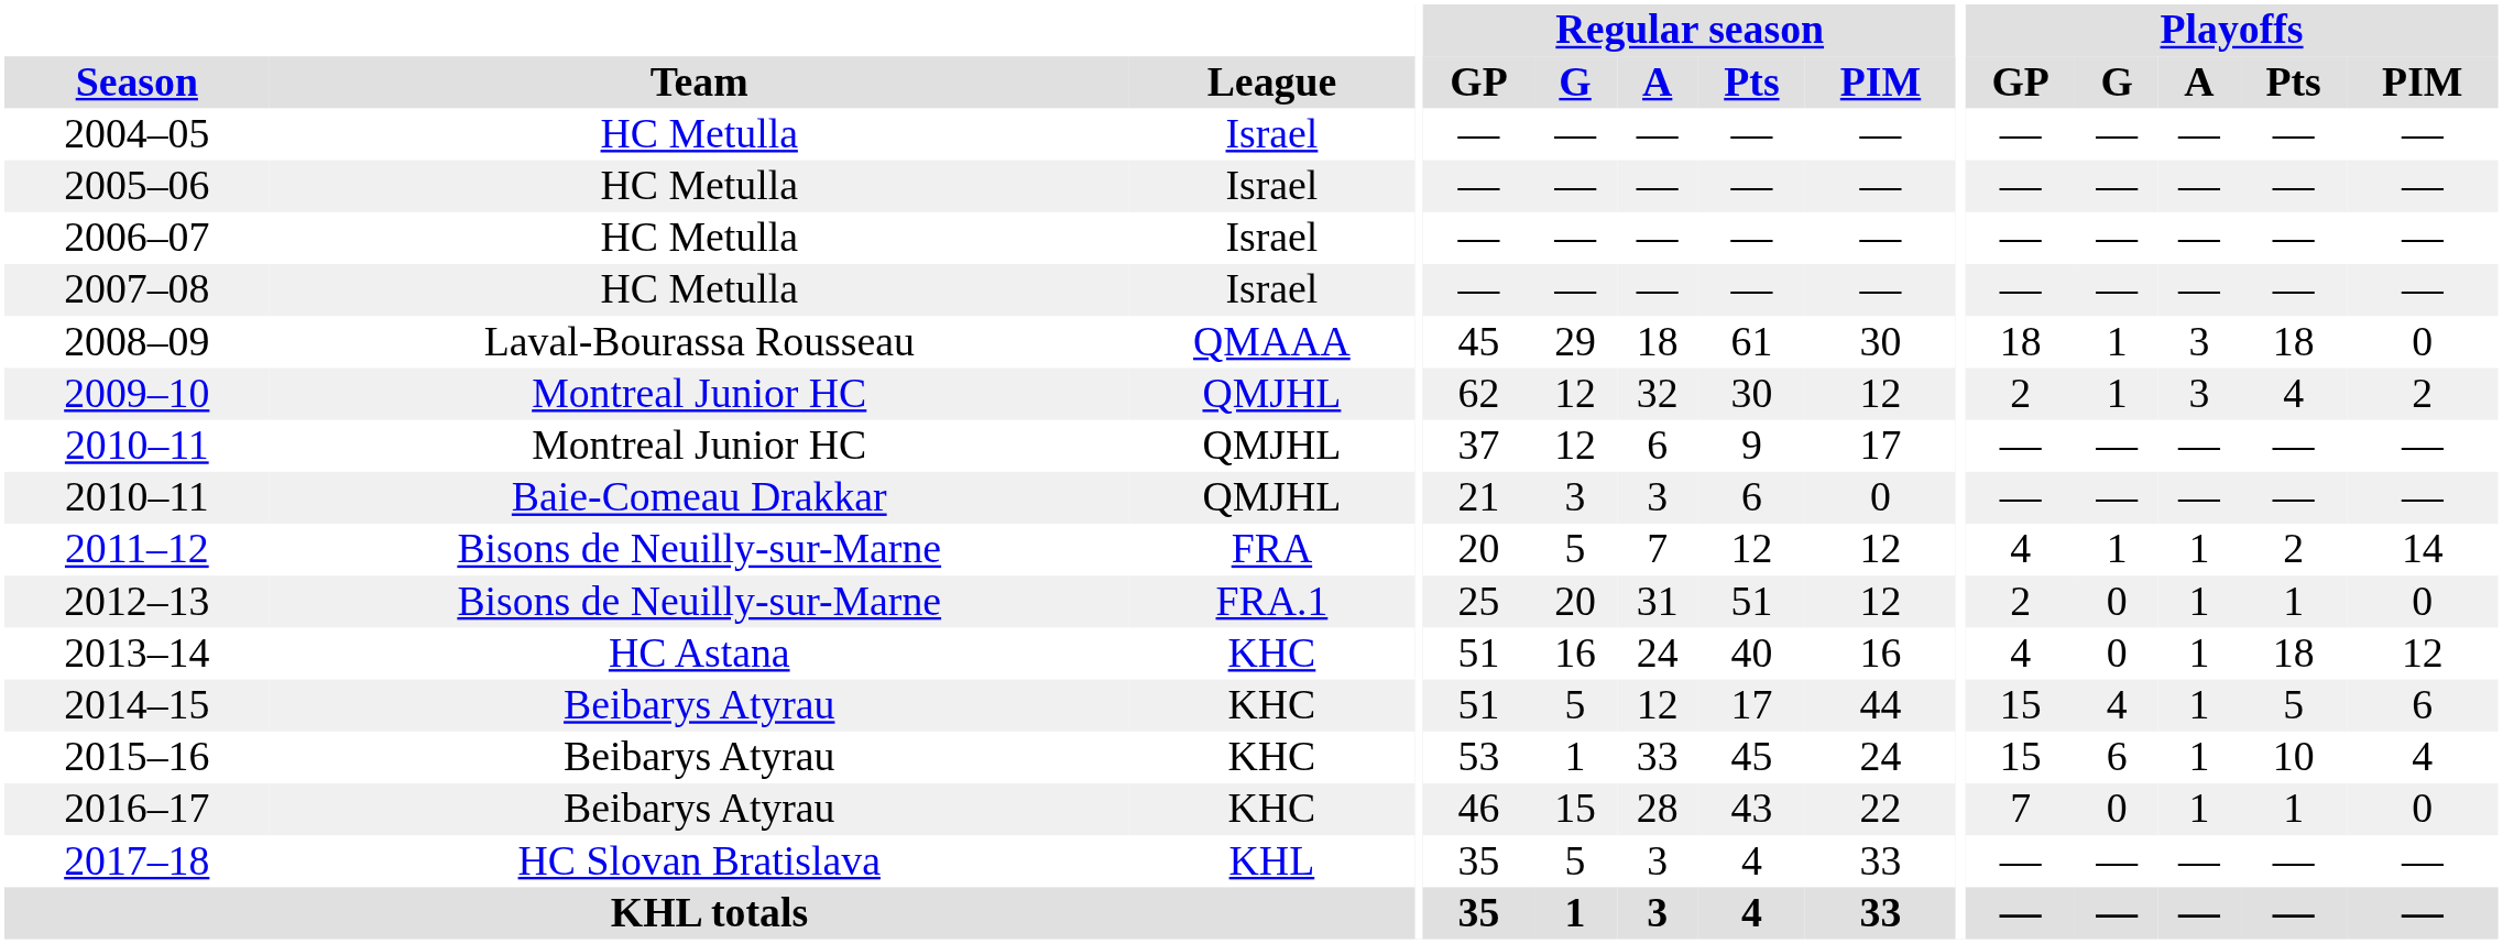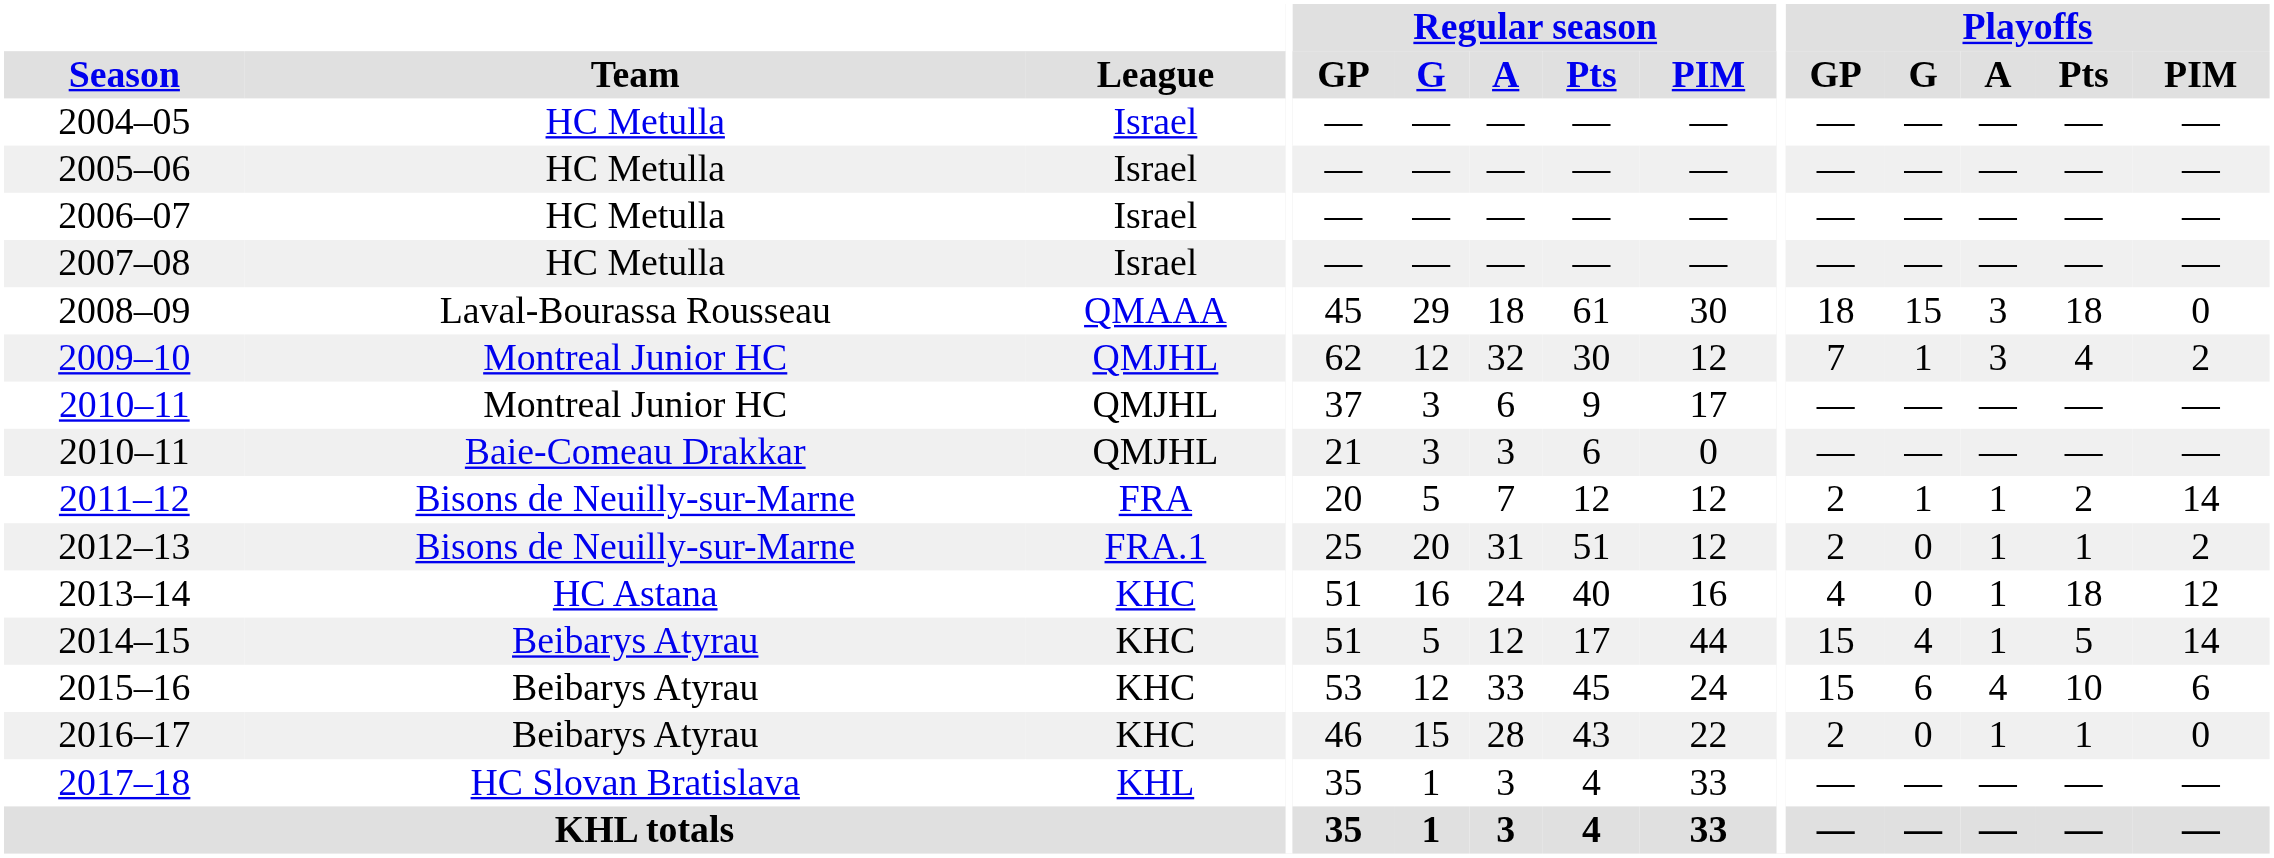 <table border="0" cellpadding="1" cellspacing="0" style="text-align:center; width:60em">
 <tr bgcolor="#e0e0e0">
 <th colspan="3" bgcolor="#ffffff"></th>
 <th rowspan="99" bgcolor="#ffffff"></th>
 <th colspan="5"><a href='#'>Regular season</a></th>
 <th rowspan="99" bgcolor="#ffffff"></th>
 <th colspan="5"><a href='#'>Playoffs</a></th>
 </tr>
 <tr bgcolor="#e0e0e0">
 <th><a href='#'>Season</a></th>
 <th>Team</th>
 <th>League</th>
 <th>GP</th>
 <th><a href='#'>G</a></th>
 <th><a href='#'>A</a></th>
 <th><a href='#'>Pts</a></th>
 <th><a href='#'>PIM</a></th>
 <th>GP</th>
 <th>G</th>
 <th>A</th>
 <th>Pts</th>
 <th>PIM</th>
 </tr>
 <tr>
 <td>2004–05</td>
 <td><a href='#'>HC Metulla</a></td>
 <td><a href='#'>Israel</a></td>
 <td>—</td>
 <td>—</td>
 <td>—</td>
 <td>—</td>
 <td>—</td>
 <td>—</td>
 <td>—</td>
 <td>—</td>
 <td>—</td>
 <td>—</td>
 </tr>
 <tr bgcolor="#f0f0f0">
 <td>2005–06</td>
 <td>HC Metulla</td>
 <td>Israel</td>
 <td>—</td>
 <td>—</td>
 <td>—</td>
 <td>—</td>
 <td>—</td>
 <td>—</td>
 <td>—</td>
 <td>—</td>
 <td>—</td>
 <td>—</td>
 </tr>
 <tr>
 <td>2006–07</td>
 <td>HC Metulla</td>
 <td>Israel</td>
 <td>—</td>
 <td>—</td>
 <td>—</td>
 <td>—</td>
 <td>—</td>
 <td>—</td>
 <td>—</td>
 <td>—</td>
 <td>—</td>
 <td>—</td>
 </tr>
 <tr bgcolor="#f0f0f0">
 <td>2007–08</td>
 <td>HC Metulla</td>
 <td>Israel</td>
 <td>—</td>
 <td>—</td>
 <td>—</td>
 <td>—</td>
 <td>—</td>
 <td>—</td>
 <td>—</td>
 <td>—</td>
 <td>—</td>
 <td>—</td>
 </tr>
 <tr>
 <td>2008–09</td>
 <td>Laval-Bourassa Rousseau</td>
 <td><a href='#'>QMAAA</a></td>
 <td>45</td>
 <td>29</td>
 <td>18</td>
 <td>61</td>
 <td>30</td>
 <td>18</td>
-<td>1</td>
+<td>15</td>
 <td>3</td>
 <td>18</td>
 <td>0</td>
 </tr>
 <tr bgcolor="#f0f0f0">
 <td><a href='#'>2009–10</a></td>
 <td><a href='#'>Montreal Junior HC</a></td>
 <td><a href='#'>QMJHL</a></td>
 <td>62</td>
 <td>12</td>
 <td>32</td>
 <td>30</td>
 <td>12</td>
-<td>2</td>
+<td>7</td>
 <td>1</td>
 <td>3</td>
 <td>4</td>
 <td>2</td>
 </tr>
 <tr>
 <td><a href='#'>2010–11</a></td>
 <td>Montreal Junior HC</td>
 <td>QMJHL</td>
 <td>37</td>
-<td>12</td>
+<td>3</td>
 <td>6</td>
 <td>9</td>
 <td>17</td>
 <td>—</td>
 <td>—</td>
 <td>—</td>
 <td>—</td>
 <td>—</td>
 </tr>
 <tr bgcolor="#f0f0f0">
 <td>2010–11</td>
 <td><a href='#'>Baie-Comeau Drakkar</a></td>
 <td>QMJHL</td>
 <td>21</td>
 <td>3</td>
 <td>3</td>
 <td>6</td>
 <td>0</td>
 <td>—</td>
 <td>—</td>
 <td>—</td>
 <td>—</td>
 <td>—</td>
 </tr>
 <tr>
 <td><a href='#'>2011–12</a></td>
 <td><a href='#'>Bisons de Neuilly-sur-Marne</a></td>
 <td><a href='#'>FRA</a></td>
 <td>20</td>
 <td>5</td>
 <td>7</td>
 <td>12</td>
 <td>12</td>
-<td>4</td>
+<td>2</td>
 <td>1</td>
 <td>1</td>
 <td>2</td>
 <td>14</td>
 </tr>
 <tr bgcolor="#f0f0f0">
 <td>2012–13</td>
 <td><a href='#'>Bisons de Neuilly-sur-Marne</a></td>
 <td><a href='#'>FRA.1</a></td>
 <td>25</td>
 <td>20</td>
 <td>31</td>
 <td>51</td>
 <td>12</td>
 <td>2</td>
 <td>0</td>
 <td>1</td>
 <td>1</td>
-<td>0</td>
+<td>2</td>
 </tr>
 <tr>
 <td 2013–14 Kazakhstan Hockey Championship season>2013–14</td>
 <td><a href='#'>HC Astana</a></td>
 <td><a href='#'>KHC</a></td>
 <td>51</td>
 <td>16</td>
 <td>24</td>
 <td>40</td>
 <td>16</td>
 <td>4</td>
 <td>0</td>
 <td>1</td>
 <td>18</td>
 <td>12</td>
 </tr>
 <tr bgcolor="#f0f0f0">
 <td>2014–15</td>
 <td><a href='#'>Beibarys Atyrau</a></td>
 <td>KHC</td>
 <td>51</td>
 <td>5</td>
 <td>12</td>
 <td>17</td>
 <td>44</td>
 <td>15</td>
 <td>4</td>
 <td>1</td>
 <td>5</td>
-<td>6</td>
+<td>14</td>
 </tr>
 <tr>
 <td>2015–16</td>
 <td>Beibarys Atyrau</td>
 <td>KHC</td>
 <td>53</td>
-<td>1</td>
+<td>12</td>
 <td>33</td>
 <td>45</td>
 <td>24</td>
 <td>15</td>
 <td>6</td>
-<td>1</td>
+<td>4</td>
 <td>10</td>
-<td>4</td>
+<td>6</td>
 </tr>
 <tr bgcolor="#f0f0f0">
 <td>2016–17</td>
 <td>Beibarys Atyrau</td>
 <td>KHC</td>
 <td>46</td>
 <td>15</td>
 <td>28</td>
 <td>43</td>
 <td>22</td>
-<td>7</td>
+<td>2</td>
 <td>0</td>
 <td>1</td>
 <td>1</td>
 <td>0</td>
 </tr>
 <tr>
 <td><a href='#'>2017–18</a></td>
 <td><a href='#'>HC Slovan Bratislava</a></td>
 <td><a href='#'>KHL</a></td>
 <td>35</td>
-<td>5</td>
+<td>1</td>
 <td>3</td>
 <td>4</td>
 <td>33</td>
 <td>—</td>
 <td>—</td>
 <td>—</td>
 <td>—</td>
 <td>—</td>
 </tr>
 <tr bgcolor="#e0e0e0">
 <th colspan="3">KHL totals</th>
 <th>35</th>
 <th>1</th>
 <th>3</th>
 <th>4</th>
 <th>33</th>
 <th>—</th>
 <th>—</th>
 <th>—</th>
 <th>—</th>
 <th>—</th>
 </tr>
 </table>
